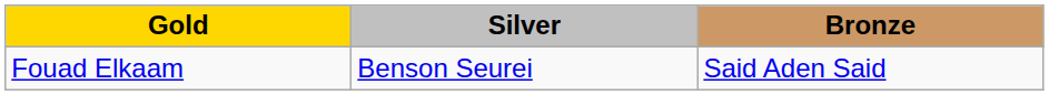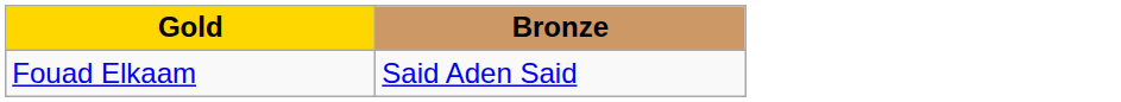 <table class="wikitable" style="text-align:left">
 <tr align="center">
 <td width=200 bgcolor=gold><strong>Gold</strong></td>
-<td width=200 bgcolor=silver><strong>Silver</strong></td>
 <td width=200 bgcolor=CC9966><strong>Bronze</strong></td>
 </tr>
 <tr>
 <td><a href='#'>Fouad Elkaam</a><br><em></em></td>
-<td><a href='#'>Benson Seurei</a><br><em></em></td>
 <td><a href='#'>Said Aden Said</a><br><em></em></td>
 </tr>
 </table>
